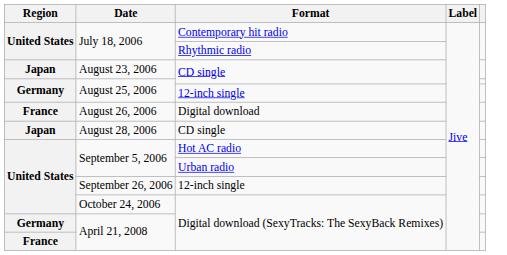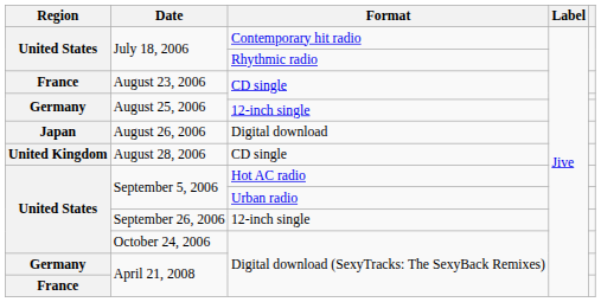 <table class="wikitable plainrowheaders">
 <tr>
 <th scope="col">Region</th>
 <th scope="col">Date</th>
 <th scope="col">Format</th>
 <th scope="col">Label</th>
 <th scope="col"></th>
 </tr>
 <tr>
 <th scope="row" rowspan="2">United States</th>
 <td rowspan="2">July 18, 2006</td>
 <td><a href='#'>Contemporary hit radio</a></td>
 <td rowspan="13"><a href='#'>Jive</a></td>
 <td rowspan="2"></td>
 </tr>
 <tr>
 <td><a href='#'>Rhythmic radio</a></td>
 </tr>
 <tr>
-<th scope="row">Japan</th>
+<th scope="row">France</th>
 <td>August 23, 2006</td>
 <td rowspan="2"><a href='#'>CD single</a></td>
 <td></td>
 </tr>
 <tr>
 <th scope="row" rowspan="2">Germany</th>
 <td rowspan="2">August 25, 2006</td>
 <td></td>
 </tr>
 <tr>
 <td><a href='#'>12-inch single</a></td>
 <td></td>
 </tr>
 <tr>
-<th scope="row">France</th>
+<th scope="row">Japan</th>
 <td>August 26, 2006</td>
 <td>Digital download</td>
 <td></td>
 </tr>
 <tr>
-<th scope="row">Japan</th>
+<th scope="row">United Kingdom</th>
 <td>August 28, 2006</td>
 <td>CD single</td>
 <td></td>
 </tr>
 <tr>
 <th scope="row" rowspan="4">United States</th>
 <td rowspan="2">September 5, 2006</td>
 <td><a href='#'>Hot AC radio</a></td>
 <td></td>
 </tr>
 <tr>
 <td><a href='#'>Urban radio</a></td>
 <td></td>
 </tr>
 <tr>
 <td>September 26, 2006</td>
 <td>12-inch single</td>
 <td></td>
 </tr>
 <tr>
 <td>October 24, 2006</td>
 <td rowspan="3">Digital download (SexyTracks: The SexyBack Remixes)</td>
 <td></td>
 </tr>
 <tr>
 <th scope="row">Germany</th>
 <td rowspan="2">April 21, 2008</td>
 <td></td>
 </tr>
 <tr>
 <th scope="row">France</th>
 <td></td>
 </tr>
 </table>
